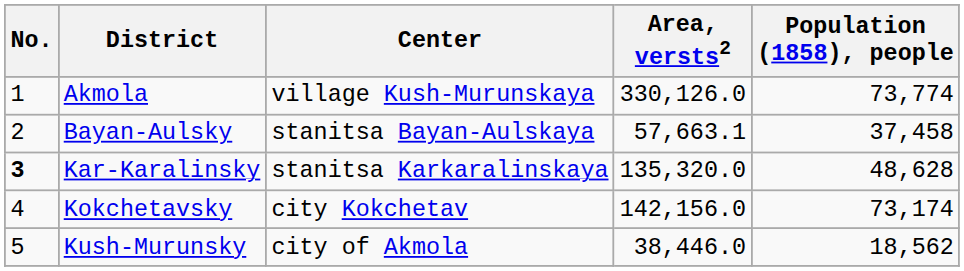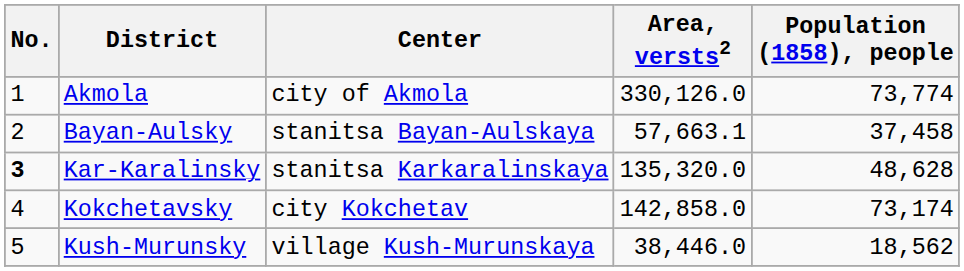 <table class="wikitable">
 <tr>
 <th>No.</th>
 <th>District</th>
 <th>Center</th>
 <th>Area, <br> <a href='#'>versts</a><sup>2</sup></th>
 <th>Population<br> (<a href='#'>1858</a>), people</th>
 </tr>
 <tr>
 <td>1</td>
 <td><a href='#'>Akmola</a></td>
-<td>village <a href='#'>Kush-Murunskaya</a></td>
+<td>city of <a href='#'>Akmola</a></td>
 <td style="text-align:right">330,126.0</td>
 <td style="text-align:right">73,774</td>
 </tr>
 <tr>
 <td>2</td>
 <td><a href='#'>Bayan-Aulsky</a></td>
 <td>stanitsa <a href='#'>Bayan-Aulskaya</a></td>
 <td style="text-align:right">57,663.1</td>
 <td style="text-align:right">37,458</td>
 </tr>
 <tr>
 <td><strong>3</strong></td>
 <td><a href='#'>Kar-Karalinsky</a></td>
 <td>stanitsa <a href='#'>Karkaralinskaya</a></td>
 <td style="text-align:right">135,320.0</td>
 <td style="text-align:right">48,628</td>
 </tr>
 <tr>
 <td>4</td>
 <td><a href='#'>Kokchetavsky</a></td>
 <td>city <a href='#'>Kokchetav</a></td>
-<td style="text-align:right">142,156.0</td>
+<td style="text-align:right">142,858.0</td>
 <td style="text-align:right">73,174</td>
 </tr>
 <tr>
 <td>5</td>
 <td><a href='#'>Kush-Murunsky</a></td>
-<td>city of <a href='#'>Akmola</a></td>
+<td>village <a href='#'>Kush-Murunskaya</a></td>
 <td style="text-align:right">38,446.0</td>
 <td style="text-align:right">18,562</td>
 </tr>
 </table>
